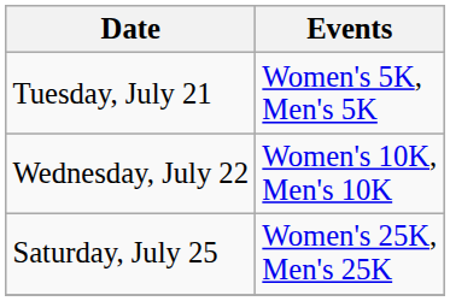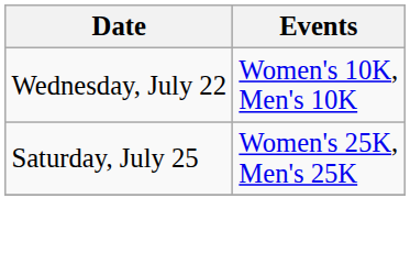 <table class="wikitable">
 <tr>
 <th>Date</th>
 <th>Events</th>
-</tr>
-<tr>
-<td>Tuesday, July 21</td>
-<td><a href='#'>Women's 5K</a>,<br><a href='#'>Men's 5K</a></td>
 </tr>
 <tr>
 <td>Wednesday, July 22</td>
 <td><a href='#'>Women's 10K</a>, <br> <a href='#'>Men's 10K</a></td>
 </tr>
 <tr>
 <td>Saturday, July 25</td>
 <td><a href='#'>Women's 25K</a>, <br><a href='#'>Men's 25K</a></td>
 </tr>
 <tr>
 </tr>
 </table>
